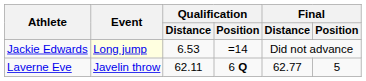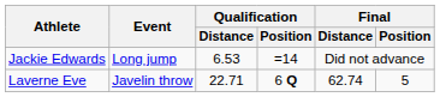 <table class=wikitable style="font-size:90%">
 <tr>
 <th rowspan="2">Athlete</th>
 <th rowspan="2">Event</th>
 <th colspan="2">Qualification</th>
 <th colspan="2">Final</th>
 </tr>
 <tr style="font-size:95%">
 <th>Distance</th>
 <th>Position</th>
 <th>Distance</th>
 <th>Position</th>
 </tr>
 <tr align=center>
 <td align=left><a href='#'>Jackie Edwards</a></td>
-<td align=left style="background: lightyellow;"><a href='#'>Long jump</a></td>
+<td align=left><a href='#'>Long jump</a></td>
 <td>6.53</td>
 <td>=14</td>
 <td colspan=2>Did not advance</td>
 </tr>
 <tr align=center>
 <td align=left><a href='#'>Laverne Eve</a></td>
 <td align=left><a href='#'>Javelin throw</a></td>
-<td>62.11</td>
+<td>22.71</td>
 <td>6 <strong>Q</strong></td>
-<td>62.77</td>
+<td>62.74</td>
 <td>5</td>
 </tr>
 </table>
